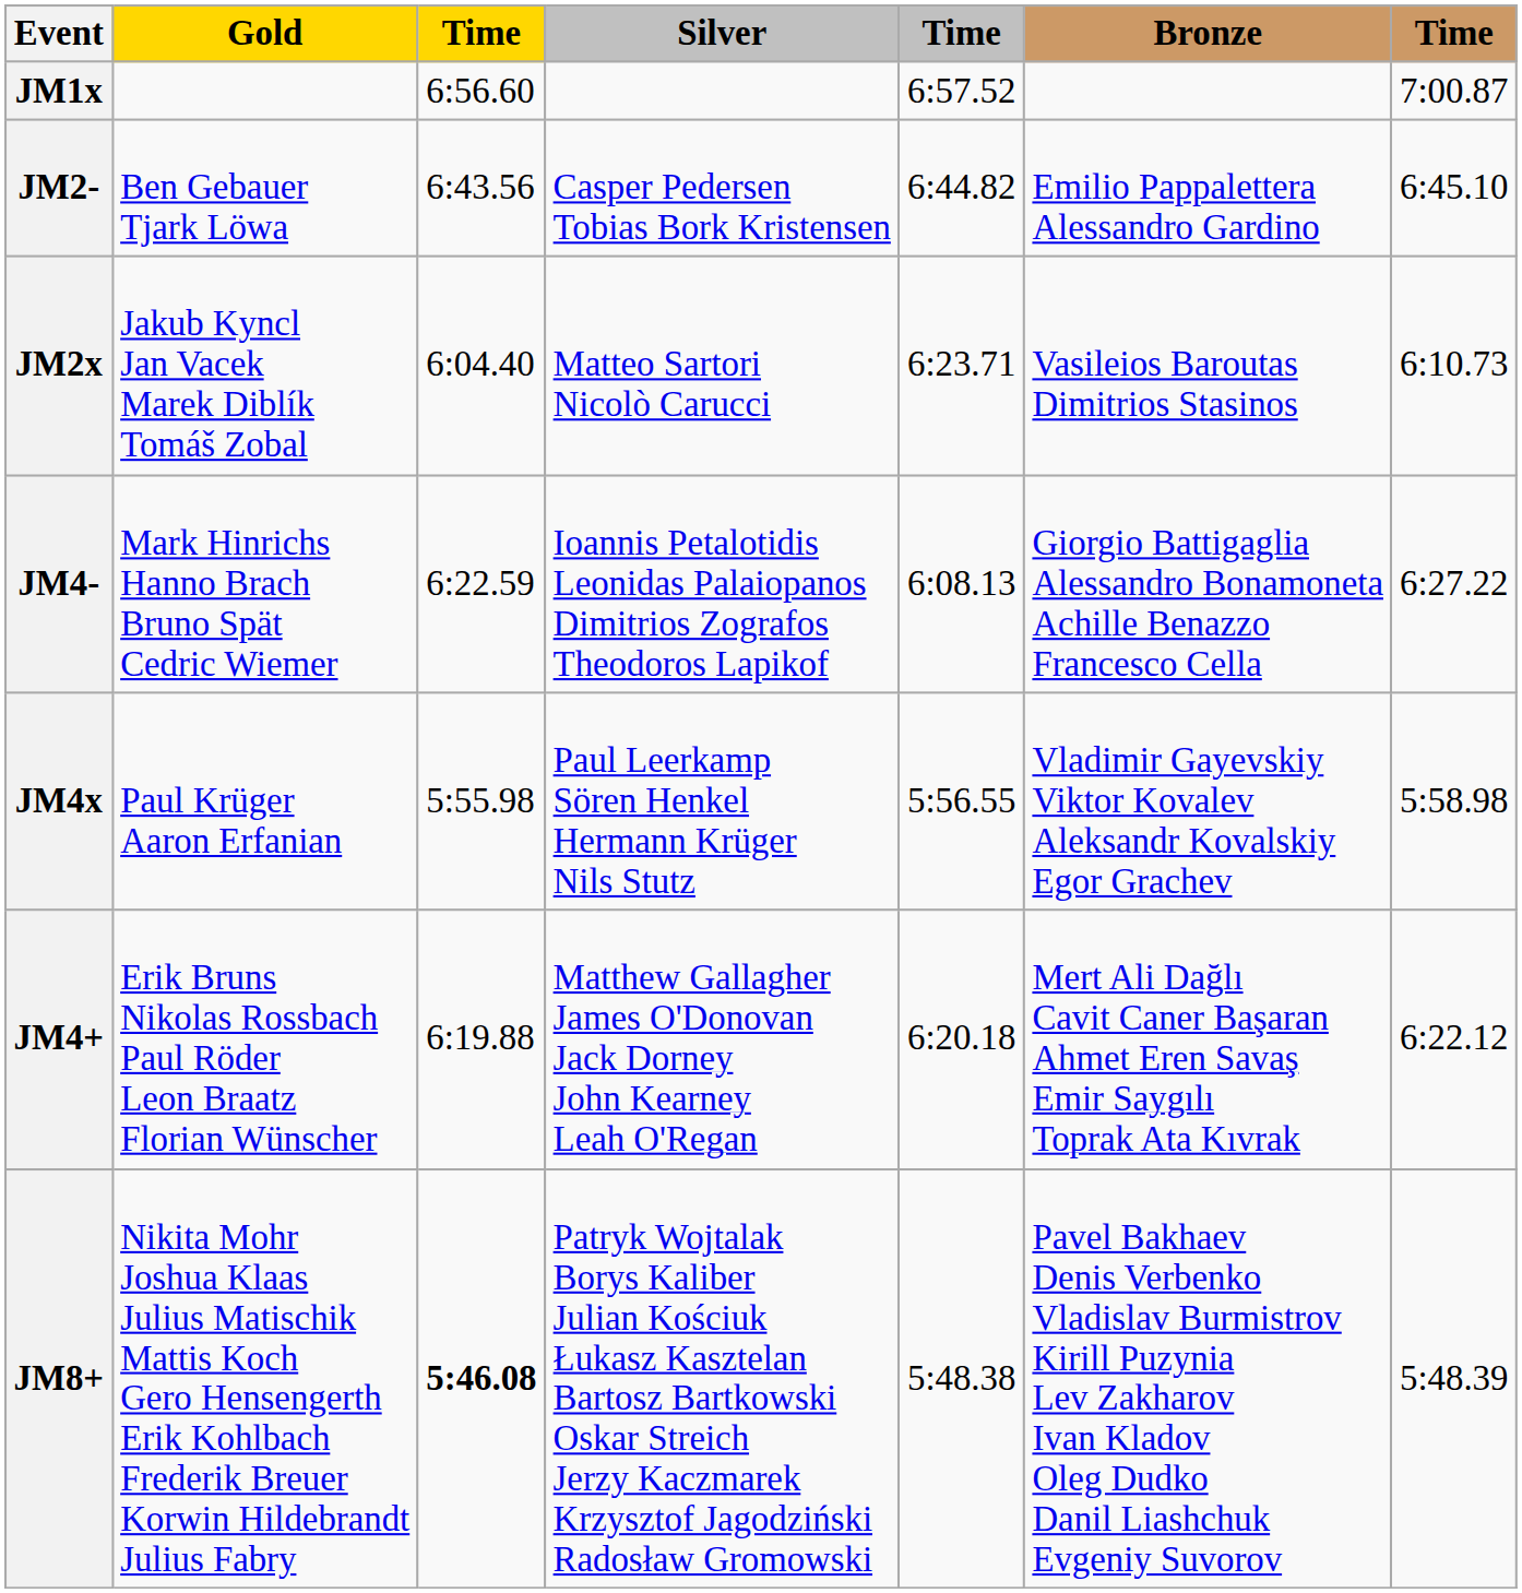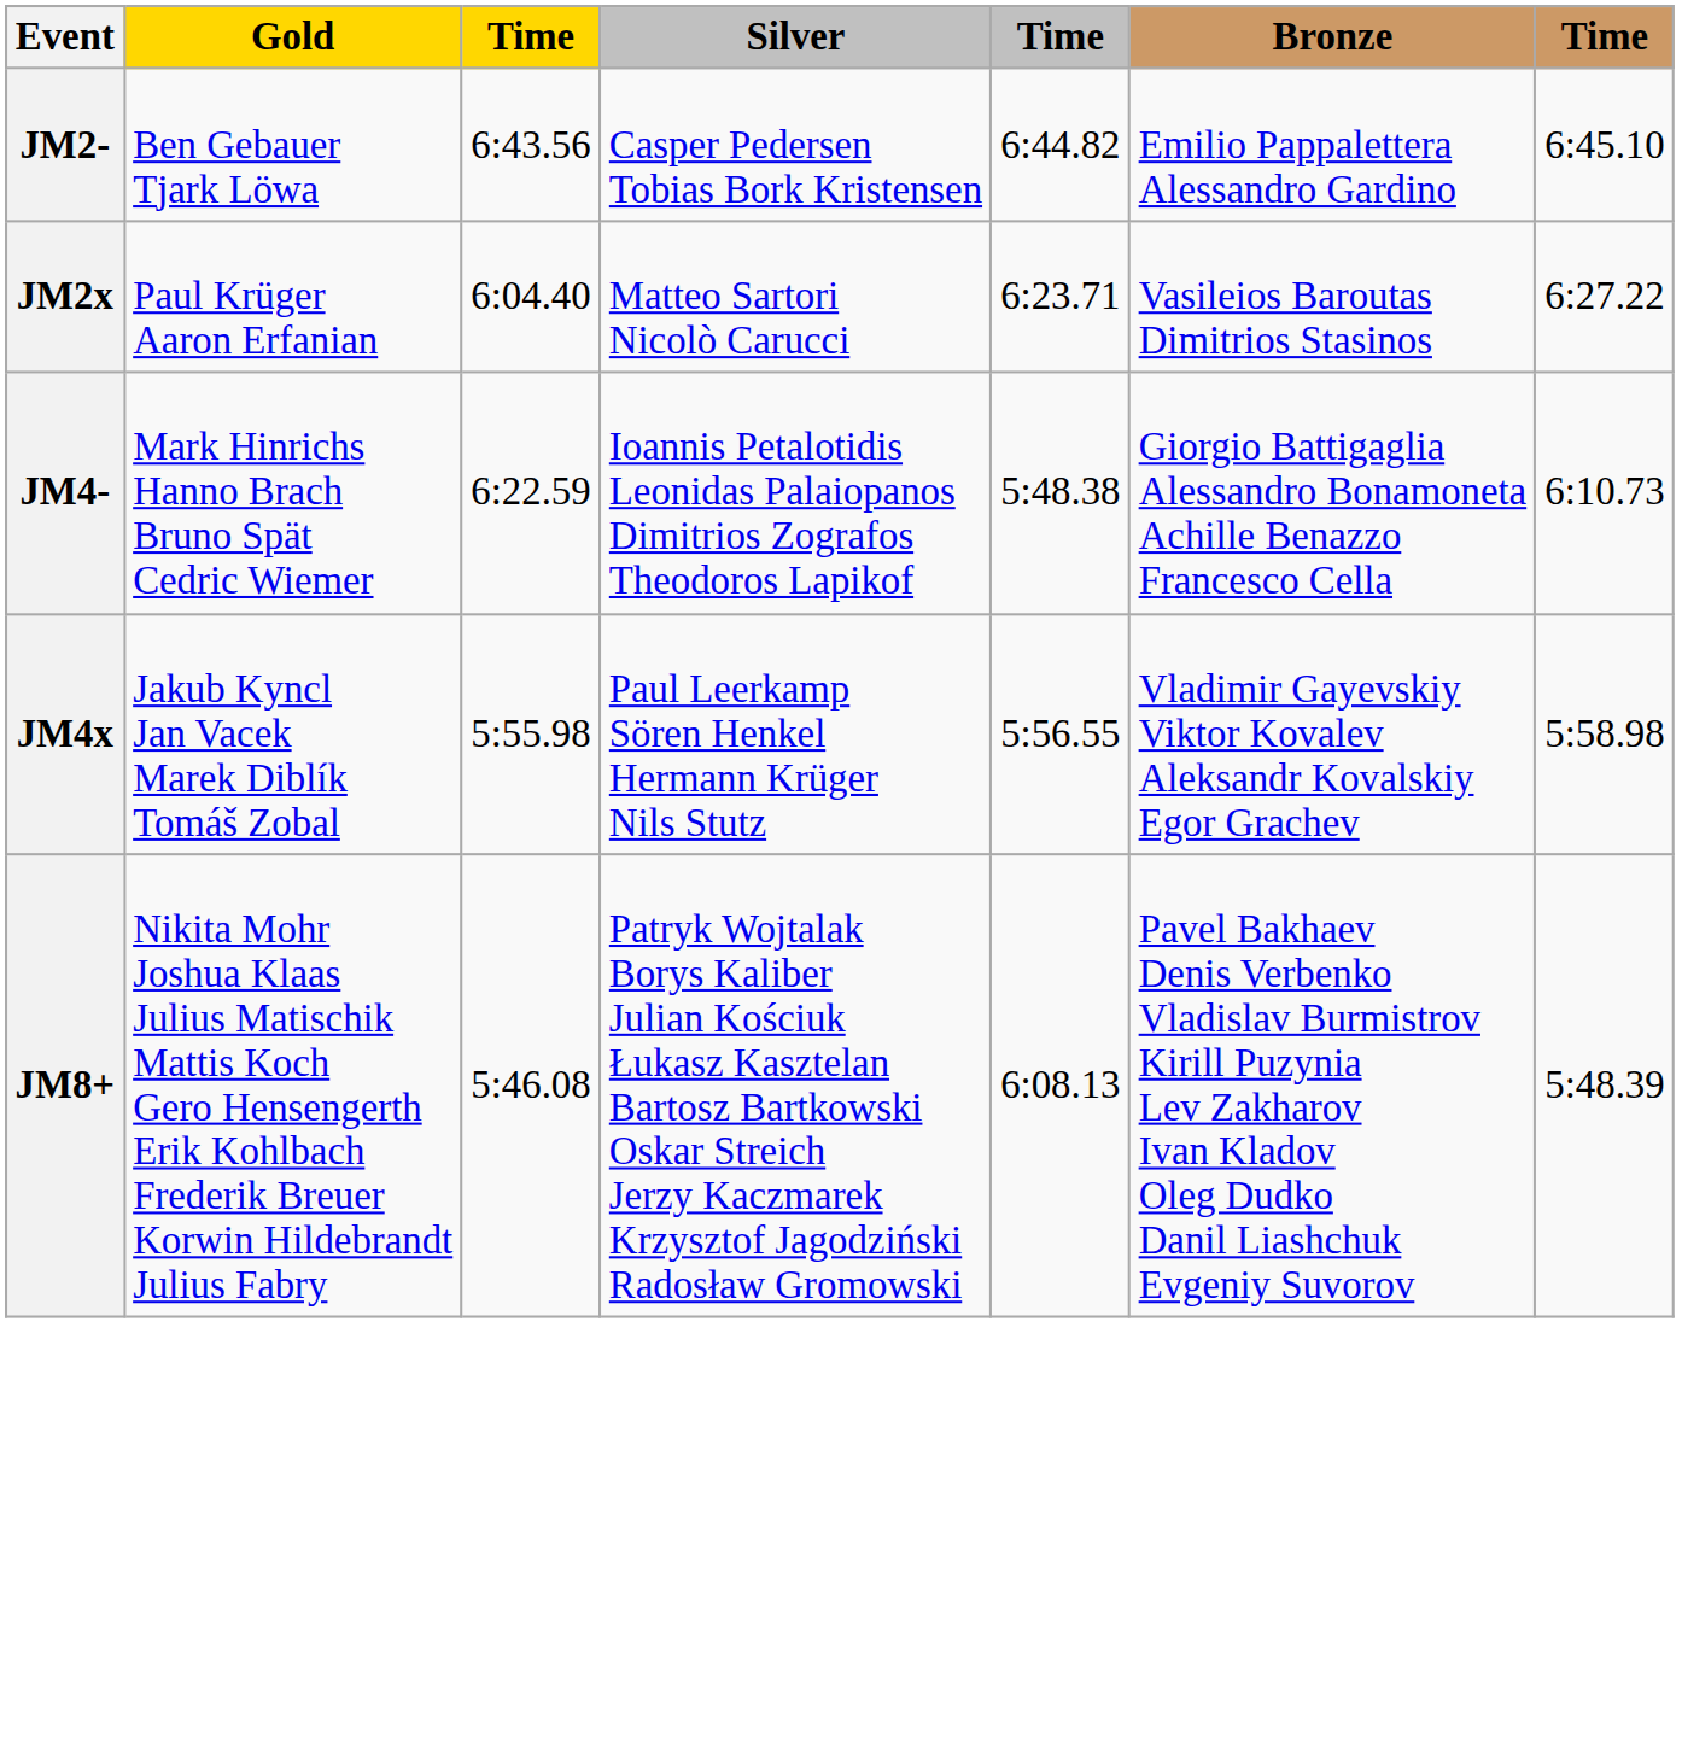 <table class="wikitable">
 <tr>
 <th scope="col">Event</th>
 <th scope="col" style="background:gold;">Gold</th>
 <th scope="col" style="background:gold;">Time</th>
 <th scope="col" style="background:silver;">Silver</th>
 <th scope="col" style="background:silver;">Time</th>
 <th scope="col" style="background:#c96;">Bronze</th>
 <th scope="col" style="background:#c96;">Time</th>
-</tr>
-<tr>
-<th scope="row">JM1x</th>
-<td></td>
-<td>6:56.60</td>
-<td></td>
-<td>6:57.52</td>
-<td></td>
-<td>7:00.87</td>
 </tr>
 <tr>
 <th scope="row">JM2-</th>
 <td><br><a href='#'>Ben Gebauer</a><br><a href='#'>Tjark Löwa</a></td>
 <td>6:43.56</td>
 <td><br><a href='#'>Casper Pedersen</a><br><a href='#'>Tobias Bork Kristensen</a></td>
 <td>6:44.82</td>
 <td><br><a href='#'>Emilio Pappalettera</a><br><a href='#'>Alessandro Gardino</a></td>
 <td>6:45.10</td>
 </tr>
 <tr>
 <th scope="row">JM2x</th>
-<td><br><a href='#'>Jakub Kyncl</a><br><a href='#'>Jan Vacek</a><br><a href='#'>Marek Diblík</a><br><a href='#'>Tomáš Zobal</a></td>
+<td><br><a href='#'>Paul Krüger</a><br><a href='#'>Aaron Erfanian</a></td>
 <td>6:04.40</td>
 <td><br><a href='#'>Matteo Sartori</a><br><a href='#'>Nicolò Carucci</a></td>
 <td>6:23.71</td>
 <td><br><a href='#'>Vasileios Baroutas</a><br><a href='#'>Dimitrios Stasinos</a></td>
-<td>6:10.73</td>
+<td>6:27.22</td>
 </tr>
 <tr>
 <th scope="row">JM4-</th>
 <td><br><a href='#'>Mark Hinrichs</a><br><a href='#'>Hanno Brach</a><br><a href='#'>Bruno Spät</a><br><a href='#'>Cedric Wiemer</a></td>
 <td>6:22.59</td>
 <td><br><a href='#'>Ioannis Petalotidis</a><br><a href='#'>Leonidas Palaiopanos</a><br><a href='#'>Dimitrios Zografos</a><br><a href='#'>Theodoros Lapikof</a></td>
-<td>6:08.13</td>
+<td>5:48.38</td>
 <td><br><a href='#'>Giorgio Battigaglia</a><br><a href='#'>Alessandro Bonamoneta</a><br><a href='#'>Achille Benazzo</a><br><a href='#'>Francesco Cella</a></td>
-<td>6:27.22</td>
+<td>6:10.73</td>
 </tr>
 <tr>
 <th scope="row">JM4x</th>
-<td><br><a href='#'>Paul Krüger</a><br><a href='#'>Aaron Erfanian</a></td>
+<td><br><a href='#'>Jakub Kyncl</a><br><a href='#'>Jan Vacek</a><br><a href='#'>Marek Diblík</a><br><a href='#'>Tomáš Zobal</a></td>
 <td>5:55.98</td>
 <td><br><a href='#'>Paul Leerkamp</a><br><a href='#'>Sören Henkel</a><br><a href='#'>Hermann Krüger</a><br><a href='#'>Nils Stutz</a></td>
 <td>5:56.55</td>
 <td><br><a href='#'>Vladimir Gayevskiy</a><br><a href='#'>Viktor Kovalev</a><br><a href='#'>Aleksandr Kovalskiy</a><br><a href='#'>Egor Grachev</a></td>
 <td>5:58.98</td>
 </tr>
 <tr>
-<th scope="row">JM4+</th>
-<td><br><a href='#'>Erik Bruns</a><br><a href='#'>Nikolas Rossbach</a><br><a href='#'>Paul Röder</a><br><a href='#'>Leon Braatz</a><br><a href='#'>Florian Wünscher</a></td>
-<td>6:19.88</td>
-<td><br><a href='#'>Matthew Gallagher</a><br><a href='#'>James O'Donovan</a><br><a href='#'>Jack Dorney</a><br><a href='#'>John Kearney</a><br><a href='#'>Leah O'Regan</a></td>
-<td>6:20.18</td>
-<td><br><a href='#'>Mert Ali Dağlı</a><br><a href='#'>Cavit Caner Başaran</a><br><a href='#'>Ahmet Eren Savaş</a><br><a href='#'>Emir Saygılı</a><br><a href='#'>Toprak Ata Kıvrak</a></td>
-<td>6:22.12</td>
-</tr>
-<tr>
 <th scope="row">JM8+</th>
 <td><br><a href='#'>Nikita Mohr</a><br><a href='#'>Joshua Klaas</a><br><a href='#'>Julius Matischik</a><br><a href='#'>Mattis Koch</a><br><a href='#'>Gero Hensengerth</a><br><a href='#'>Erik Kohlbach</a><br><a href='#'>Frederik Breuer</a><br><a href='#'>Korwin Hildebrandt</a><br><a href='#'>Julius Fabry</a></td>
-<td><strong>5:46.08</strong></td>
+<td>5:46.08</td>
 <td><br><a href='#'>Patryk Wojtalak</a><br><a href='#'>Borys Kaliber</a><br><a href='#'>Julian Kościuk</a><br><a href='#'>Łukasz Kasztelan</a><br><a href='#'>Bartosz Bartkowski</a><br><a href='#'>Oskar Streich</a><br><a href='#'>Jerzy Kaczmarek</a><br><a href='#'>Krzysztof Jagodziński</a><br><a href='#'>Radosław Gromowski</a></td>
-<td>5:48.38</td>
+<td>6:08.13</td>
 <td><br><a href='#'>Pavel Bakhaev</a><br><a href='#'>Denis Verbenko</a><br><a href='#'>Vladislav Burmistrov</a><br><a href='#'>Kirill Puzynia</a><br><a href='#'>Lev Zakharov</a><br><a href='#'>Ivan Kladov</a><br><a href='#'>Oleg Dudko</a><br><a href='#'>Danil Liashchuk</a><br><a href='#'>Evgeniy Suvorov</a></td>
 <td>5:48.39</td>
 </tr>
 </table>
